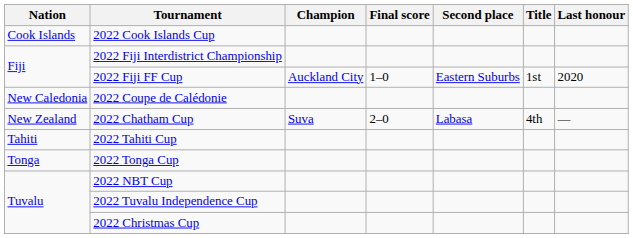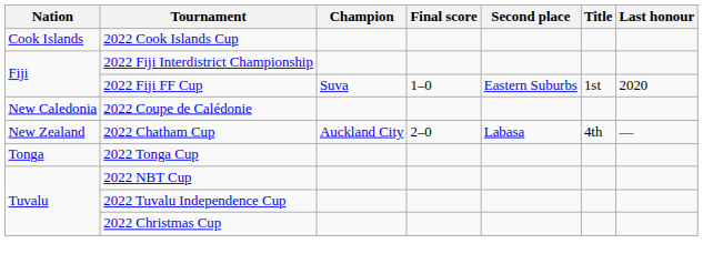 <table class=wikitable style="font-size:14px">
 <tr>
 <th>Nation</th>
 <th>Tournament</th>
 <th>Champion</th>
 <th>Final score</th>
 <th>Second place</th>
 <th data-sort-type="number">Title</th>
 <th>Last honour</th>
 </tr>
 <tr>
 <td> <a href='#'>Cook Islands</a></td>
 <td><a href='#'>2022 Cook Islands Cup</a></td>
 <td></td>
 <td></td>
 <td></td>
 <td></td>
 <td></td>
 </tr>
 <tr>
 <td rowspan="2"> <a href='#'>Fiji</a></td>
 <td><a href='#'>2022 Fiji Interdistrict Championship</a></td>
 <td></td>
 <td></td>
 <td></td>
 <td></td>
 <td></td>
 </tr>
 <tr>
 <td><a href='#'>2022 Fiji FF Cup</a></td>
-<td><a href='#'>Auckland City</a></td>
+<td><a href='#'>Suva</a></td>
 <td>1–0</td>
 <td><a href='#'>Eastern Suburbs</a></td>
 <td>1st</td>
 <td>2020</td>
 </tr>
 <tr>
 <td> <a href='#'>New Caledonia</a></td>
 <td><a href='#'>2022 Coupe de Calédonie</a></td>
 <td></td>
 <td></td>
 <td></td>
 <td></td>
 <td></td>
 </tr>
 <tr>
 <td> <a href='#'>New Zealand</a></td>
 <td><a href='#'>2022 Chatham Cup</a></td>
-<td><a href='#'>Suva</a></td>
+<td><a href='#'>Auckland City</a></td>
 <td>2–0</td>
 <td><a href='#'>Labasa</a></td>
 <td>4th</td>
 <td>—</td>
-</tr>
-<tr>
-<td> <a href='#'>Tahiti</a></td>
-<td><a href='#'>2022 Tahiti Cup</a></td>
-<td></td>
-<td></td>
-<td></td>
-<td></td>
-<td></td>
 </tr>
 <tr>
 <td> <a href='#'>Tonga</a></td>
 <td><a href='#'>2022 Tonga Cup</a></td>
 <td></td>
 <td></td>
 <td></td>
 <td></td>
 <td></td>
 </tr>
 <tr>
 <td rowspan="3"> <a href='#'>Tuvalu</a></td>
 <td><a href='#'>2022 NBT Cup</a></td>
 <td></td>
 <td></td>
 <td></td>
 <td></td>
 <td></td>
 </tr>
 <tr>
 <td><a href='#'>2022 Tuvalu Independence Cup</a></td>
 <td></td>
 <td></td>
 <td></td>
 <td></td>
 <td></td>
 </tr>
 <tr>
 <td><a href='#'>2022 Christmas Cup</a></td>
 <td></td>
 <td></td>
 <td></td>
 <td></td>
 <td></td>
 </tr>
 </table>
